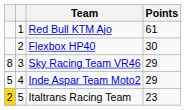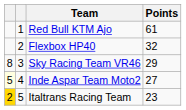 <table class="wikitable" style="font-size: 95%;">
 <tr>
 <th></th>
 <th></th>
 <th>Team</th>
 <th>Points</th>
 </tr>
 <tr>
 <td></td>
 <td align=center>1</td>
 <td> <a href='#'>Red Bull KTM Ajo</a></td>
 <td align=left>61</td>
 </tr>
 <tr>
 <td></td>
 <td align=center>2</td>
 <td> <a href='#'>Flexbox HP40</a></td>
-<td align=left>30</td>
+<td align=left>32</td>
 </tr>
 <tr>
 <td> 8</td>
 <td align=center>3</td>
 <td> <a href='#'>Sky Racing Team VR46</a></td>
 <td align=left>29</td>
 </tr>
 <tr>
-<td> 5</td>
+<td style="background: lightyellow;"> 5</td>
 <td align=center>4</td>
 <td> <a href='#'>Inde Aspar Team Moto2</a></td>
-<td align=left>29</td>
+<td align=left>27</td>
 </tr>
 <tr>
 <td style="background: gold;"> 2</td>
 <td align=center>5</td>
 <td> Italtrans Racing Team</td>
 <td align=left>23</td>
 </tr>
 </table>
